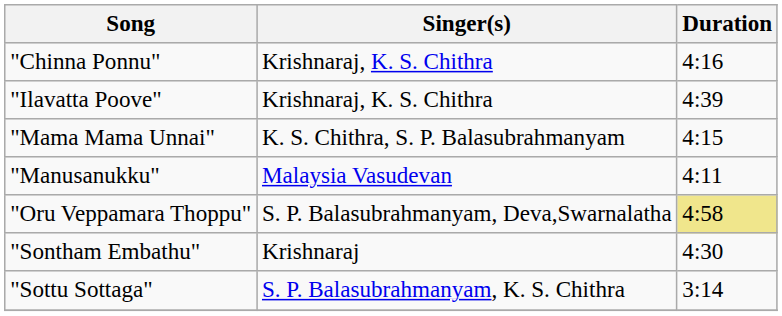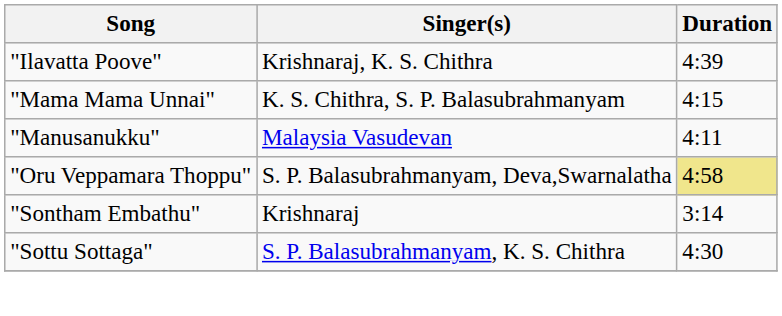 <table class="wikitable" style="font-size:95%;">
 <tr>
 <th>Song</th>
 <th>Singer(s)</th>
 <th>Duration</th>
-</tr>
-<tr>
-<td>"Chinna Ponnu"</td>
-<td>Krishnaraj, <a href='#'>K. S. Chithra</a></td>
-<td>4:16</td>
 </tr>
 <tr>
 <td>"Ilavatta Poove"</td>
 <td>Krishnaraj, K. S. Chithra</td>
 <td>4:39</td>
 </tr>
 <tr>
 <td>"Mama Mama Unnai"</td>
 <td>K. S. Chithra, S. P. Balasubrahmanyam</td>
 <td>4:15</td>
 </tr>
 <tr>
 <td>"Manusanukku"</td>
 <td><a href='#'>Malaysia Vasudevan</a></td>
 <td>4:11</td>
 </tr>
 <tr>
 <td>"Oru Veppamara Thoppu"</td>
 <td>S. P. Balasubrahmanyam, Deva,Swarnalatha</td>
 <td style="background: khaki;">4:58</td>
 </tr>
 <tr>
 <td>"Sontham Embathu"</td>
 <td>Krishnaraj</td>
-<td>4:30</td>
+<td>3:14</td>
 </tr>
 <tr>
 <td>"Sottu Sottaga"</td>
 <td><a href='#'>S. P. Balasubrahmanyam</a>, K. S. Chithra</td>
-<td>3:14</td>
+<td>4:30</td>
 </tr>
 <tr>
 </tr>
 </table>
